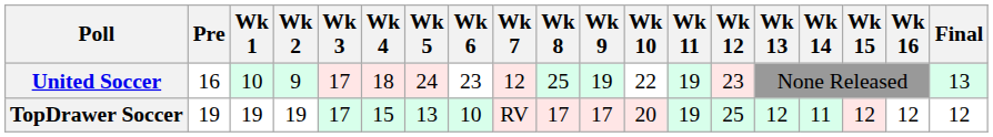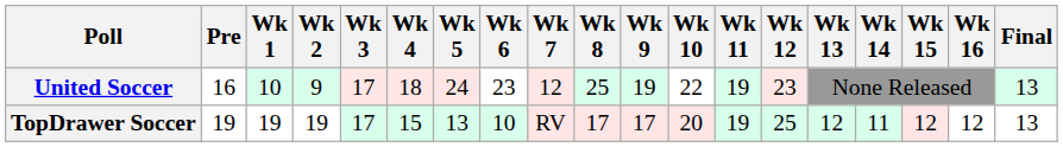 <table class="wikitable" style="white-space:nowrap;text-align:center;">
 <tr>
 <th>Poll</th>
 <th>Pre</th>
 <th>Wk<br>1</th>
 <th>Wk<br>2</th>
 <th>Wk<br>3</th>
 <th>Wk<br>4</th>
 <th>Wk<br>5</th>
 <th>Wk<br>6</th>
 <th>Wk<br>7</th>
 <th>Wk<br>8</th>
 <th>Wk<br>9</th>
 <th>Wk<br>10</th>
 <th>Wk<br>11</th>
 <th>Wk<br>12</th>
 <th>Wk<br>13</th>
 <th>Wk<br>14</th>
 <th>Wk<br>15</th>
 <th>Wk<br>16</th>
 <th>Final<br></th>
 </tr>
 <tr>
 <th><a href='#'>United Soccer</a></th>
 <td style="background:#FFFFFF;">16</td>
 <td style="background:#D8FFEB;">10</td>
 <td style="background:#D8FFEB;">9</td>
 <td style="background:#FFE6E6;">17</td>
 <td style="background:#FFE6E6;">18</td>
 <td style="background:#FFE6E6;">24</td>
 <td style="background:#FFFFFF;">23</td>
 <td style="background:#FFE6E6;">12</td>
 <td style="background:#D8FFEB;">25</td>
 <td style="background:#D8FFEB;">19</td>
 <td style="background:#FFFFFF;">22</td>
 <td style="background:#D8FFEB;">19</td>
 <td style="background:#FFE6E6;">23</td>
 <td colspan=4 style="background:#999;">None Released</td>
 <td style="background:#D8FFEB;">13</td>
 </tr>
 <tr>
 <th>TopDrawer Soccer </th>
 <td style="background:#FFFFFF;">19</td>
 <td style="background:#FFFFFF;">19</td>
 <td style="background:#FFFFFF;">19</td>
 <td style="background:#D8FFEB;">17</td>
 <td style="background:#D8FFEB;">15</td>
 <td style="background:#D8FFEB;">13</td>
 <td style="background:#D8FFEB;">10</td>
 <td style="background:#FFE6E6;">RV</td>
 <td style="background:#FFE6E6;">17</td>
 <td style="background:#FFE6E6;">17</td>
 <td style="background:#FFE6E6;">20</td>
 <td style="background:#D8FFEB;">19</td>
 <td style="background:#D8FFEB;">25</td>
 <td style="background:#D8FFEB;">12</td>
 <td style="background:#D8FFEB;">11</td>
 <td style="background:#FFE6E6;">12</td>
 <td style="background:#FFFFFF;">12</td>
-<td style="background:#FFFFFF;">12</td>
+<td style="background:#FFFFFF;">13</td>
 </tr>
 </table>
